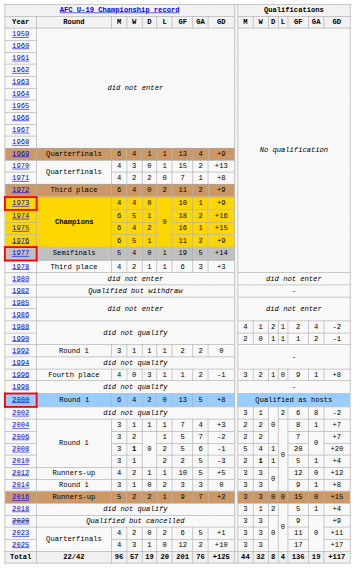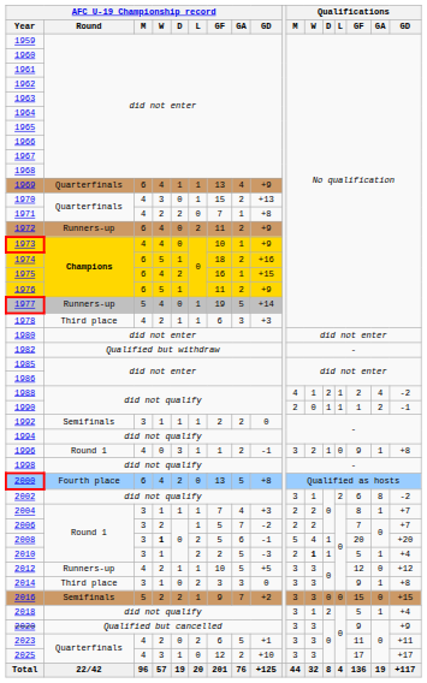 <table class="wikitable" style="text-align: center;font-size:90%;">
 <tr>
 <th colspan=9><a href='#'>AFC U-19 Championship record</a></th>
 <th style="width:1%;" rowspan="45"></th>
 <th colspan=7>Qualifications</th>
 </tr>
 <tr>
 <th>Year</th>
 <th>Round</th>
 <th>M</th>
 <th>W</th>
 <th>D</th>
 <th>L</th>
 <th>GF</th>
 <th>GA</th>
 <th>GD</th>
 <th>M</th>
 <th>W</th>
 <th>D</th>
 <th>L</th>
 <th>GF</th>
 <th>GA</th>
 <th>GD</th>
 </tr>
 <tr>
 <td> <a href='#'>1959</a></td>
 <td colspan=8 rowspan=10><em>did not enter</em></td>
 <td colspan=7 rowspan=20><em>No qualification</em></td>
 </tr>
 <tr>
 <td> <a href='#'>1960</a></td>
 </tr>
 <tr>
 <td> <a href='#'>1961</a></td>
 </tr>
 <tr>
 <td> <a href='#'>1962</a></td>
 </tr>
 <tr>
 <td> <a href='#'>1963</a></td>
 </tr>
 <tr>
 <td> <a href='#'>1964</a></td>
 </tr>
 <tr>
 <td> <a href='#'>1965</a></td>
 </tr>
 <tr>
 <td> <a href='#'>1966</a></td>
 </tr>
 <tr>
 <td> <a href='#'>1967</a></td>
 </tr>
 <tr>
 <td> <a href='#'>1968</a></td>
 </tr>
 <tr bgcolor="#cc9966">
 <td> <a href='#'>1969</a></td>
 <td>Quarterfinals</td>
 <td>6</td>
 <td>4</td>
 <td>1</td>
 <td>1</td>
 <td>13</td>
 <td>4</td>
 <td>+9</td>
 </tr>
 <tr>
 <td> <a href='#'>1970</a></td>
 <td rowspan="2">Quarterfinals</td>
 <td>4</td>
 <td>3</td>
 <td>0</td>
 <td>1</td>
 <td>15</td>
 <td>2</td>
 <td>+13</td>
 </tr>
 <tr>
 <td> <a href='#'>1971</a></td>
 <td>4</td>
 <td>2</td>
 <td>2</td>
 <td>0</td>
 <td>7</td>
 <td>1</td>
 <td>+8</td>
 </tr>
 <tr bgcolor="#cc9966">
 <td> <a href='#'>1972</a></td>
-<td>Third place</td>
+<td>Runners-up</td>
 <td>6</td>
 <td>4</td>
 <td>0</td>
 <td>2</td>
 <td>11</td>
 <td>2</td>
 <td>+9</td>
 </tr>
 <tr bgcolor=gold>
 <td style="border: 3px solid red"> <a href='#'>1973</a></td>
 <td rowspan="4"><strong>Champions</strong></td>
 <td>4</td>
 <td>4</td>
 <td>0</td>
 <td rowspan="4">0</td>
 <td>10</td>
 <td>1</td>
 <td>+9</td>
 </tr>
 <tr bgcolor=gold>
 <td> <a href='#'>1974</a></td>
 <td>6</td>
 <td>5</td>
 <td>1</td>
 <td>18</td>
 <td>2</td>
 <td>+16</td>
 </tr>
 <tr bgcolor=gold>
 <td> <a href='#'>1975</a></td>
 <td>6</td>
 <td>4</td>
 <td>2</td>
 <td>16</td>
 <td>1</td>
 <td>+15</td>
 </tr>
 <tr bgcolor=gold>
 <td> <a href='#'>1976</a></td>
 <td>6</td>
 <td>5</td>
 <td>1</td>
 <td>11</td>
 <td>2</td>
 <td>+9</td>
 </tr>
 <tr bgcolor=silver>
 <td style="border: 3px solid red"> <a href='#'>1977</a></td>
-<td>Semifinals</td>
+<td>Runners-up</td>
 <td>5</td>
 <td>4</td>
 <td>0</td>
 <td>1</td>
 <td>19</td>
 <td>5</td>
 <td>+14</td>
 </tr>
 <tr>
 <td> <a href='#'>1978</a></td>
 <td>Third place</td>
 <td>4</td>
 <td>2</td>
 <td>1</td>
 <td>1</td>
 <td>6</td>
 <td>3</td>
 <td>+3</td>
 </tr>
 <tr>
 <td> <a href='#'>1980</a></td>
 <td colspan=8 rowspan=1><em>did not enter</em></td>
 <td colspan=7 rowspan=1><em>did not enter</em></td>
 </tr>
 <tr>
 <td> <a href='#'>1982</a></td>
 <td colspan=8 rowspan=1><em>Qualified but withdraw</em></td>
 <td colspan="7">-</td>
 </tr>
 <tr>
 <td> <a href='#'>1985</a></td>
 <td colspan=8 rowspan=2><em>did not enter</em></td>
 <td colspan=7 rowspan=2><em>did not enter</em></td>
 </tr>
 <tr>
 <td> <a href='#'>1986</a></td>
 </tr>
 <tr>
 <td> <a href='#'>1988</a></td>
 <td colspan=8 rowspan=2><em>did not qualify</em></td>
 <td>4</td>
 <td>1</td>
 <td>2</td>
 <td>1</td>
 <td>2</td>
 <td>4</td>
 <td>-2</td>
 </tr>
 <tr>
 <td> <a href='#'>1990</a></td>
 <td>2</td>
 <td>0</td>
 <td>1</td>
 <td>1</td>
 <td>1</td>
 <td>2</td>
 <td>-1</td>
 </tr>
 <tr>
 <td> <a href='#'>1992</a></td>
-<td>Round 1</td>
+<td>Semifinals</td>
 <td>3</td>
 <td>1</td>
 <td>1</td>
 <td>1</td>
 <td>2</td>
 <td>2</td>
 <td>0</td>
 <td colspan="7" rowspan="2">-</td>
 </tr>
 <tr>
 <td> <a href='#'>1994</a></td>
 <td colspan=8><em>did not qualify</em></td>
 </tr>
 <tr>
 <td> <a href='#'>1996</a></td>
-<td>Fourth place</td>
+<td>Round 1</td>
 <td>4</td>
 <td>0</td>
 <td>3</td>
 <td>1</td>
 <td>1</td>
 <td>2</td>
 <td>-1</td>
 <td>3</td>
 <td>2</td>
 <td>1</td>
 <td>0</td>
 <td>9</td>
 <td>1</td>
 <td>+8</td>
 </tr>
 <tr>
 <td> <a href='#'>1998</a></td>
 <td colspan=8><em>did not qualify</em></td>
 <td colspan="7">-</td>
 </tr>
 <tr bgcolor=#9acdff>
 <td style="border: 3px solid red"> <a href='#'>2000</a></td>
-<td>Round 1</td>
+<td>Fourth place</td>
 <td>6</td>
 <td>4</td>
 <td>2</td>
 <td>0</td>
 <td>13</td>
 <td>5</td>
 <td>+8</td>
 <td colspan=7>Qualified as hosts</td>
 </tr>
 <tr>
 <td> <a href='#'>2002</a></td>
 <td colspan=8><em>did not qualify</em></td>
 <td>3</td>
 <td>1</td>
 <td rowspan="3">0</td>
 <td>2</td>
 <td>6</td>
 <td>8</td>
 <td>-2</td>
 </tr>
 <tr>
 <td> <a href='#'>2004</a></td>
 <td rowspan="4">Round 1</td>
 <td>3</td>
 <td>1</td>
 <td>1</td>
 <td>1</td>
 <td>7</td>
 <td>4</td>
 <td>+3</td>
 <td>2</td>
 <td>2</td>
 <td rowspan="6">0</td>
 <td>8</td>
 <td>1</td>
 <td>+7</td>
 </tr>
 <tr>
 <td> <a href='#'>2006</a></td>
 <td>3</td>
 <td>2</td>
 <td rowspan="3">0</td>
 <td>1</td>
 <td>5</td>
 <td>7</td>
 <td>-2</td>
 <td>2</td>
 <td>2</td>
 <td>7</td>
 <td rowspan="2">0</td>
 <td>+7</td>
 </tr>
 <tr>
 <td> <a href='#'>2008</a></td>
 <td>3</td>
 <td><strong>1</strong></td>
 <td>2</td>
 <td>5</td>
 <td>6</td>
 <td>-1</td>
 <td>5</td>
 <td>4</td>
 <td>1</td>
 <td>20</td>
 <td>+20</td>
 </tr>
 <tr>
 <td> <a href='#'>2010</a></td>
 <td>3</td>
 <td>1</td>
 <td>2</td>
 <td>2</td>
 <td>5</td>
 <td>-3</td>
 <td>2</td>
 <td><strong>1</strong></td>
 <td>1</td>
 <td>5</td>
 <td>1</td>
 <td>+4</td>
 </tr>
 <tr>
 <td> <a href='#'>2012</a></td>
 <td>Runners-up</td>
 <td>4</td>
 <td>2</td>
 <td>1</td>
 <td>1</td>
 <td>10</td>
 <td>5</td>
 <td>+5</td>
 <td>3</td>
 <td>3</td>
 <td rowspan="2">0</td>
 <td>12</td>
 <td>0</td>
 <td>+12</td>
 </tr>
 <tr>
 <td> <a href='#'>2014</a></td>
-<td>Round 1</td>
+<td>Third place</td>
 <td>3</td>
 <td>1</td>
 <td>0</td>
 <td>2</td>
 <td>3</td>
 <td>3</td>
 <td>0</td>
 <td>3</td>
 <td>3</td>
 <td>9</td>
 <td>1</td>
 <td>+8</td>
 </tr>
 <tr bgcolor="#cc9966">
 <td> <a href='#'>2016</a></td>
-<td>Runners-up</td>
+<td>Semifinals</td>
 <td>5</td>
 <td>2</td>
 <td>2</td>
 <td>1</td>
 <td>9</td>
 <td>7</td>
 <td>+2</td>
 <td>3</td>
 <td>3</td>
 <td>0</td>
 <td>0</td>
 <td>15</td>
 <td>0</td>
 <td>+15</td>
 </tr>
 <tr>
 <td> <a href='#'>2018</a></td>
 <td colspan=8><em>did not qualify</em></td>
 <td>3</td>
 <td>1</td>
 <td>2</td>
 <td rowspan="4">0</td>
 <td>5</td>
 <td>1</td>
 <td>+4</td>
 </tr>
 <tr>
 <td> <s><a href='#'>2020</a></s></td>
 <td colspan=8><em>Qualified but cancelled</em></td>
 <td>3</td>
 <td>3</td>
 <td rowspan="3">0</td>
 <td>9</td>
 <td rowspan="3">0</td>
 <td>+9</td>
 </tr>
 <tr>
 <td> <a href='#'>2023</a></td>
 <td rowspan="2">Quarterfinals</td>
 <td>4</td>
 <td>2</td>
 <td>0</td>
 <td>2</td>
 <td>6</td>
 <td>5</td>
 <td>+1</td>
 <td>3</td>
 <td>3</td>
 <td>11</td>
 <td>+11</td>
 </tr>
 <tr>
 <td> <a href='#'>2025</a></td>
 <td>4</td>
 <td>3</td>
 <td>1</td>
 <td>0</td>
 <td>12</td>
 <td>2</td>
 <td>+10</td>
 <td>3</td>
 <td>3</td>
 <td>17</td>
 <td>+17</td>
 </tr>
 <tr style="background:#f0f0f0;font-weight:bold;">
 <td>Total</td>
 <td>22/42</td>
 <td>96</td>
 <td>57</td>
 <td>19</td>
 <td>20</td>
 <td>201</td>
 <td>76</td>
 <td>+125</td>
 <td></td>
 <td>44</td>
 <td>32</td>
 <td>8</td>
 <td>4</td>
 <td>136</td>
 <td>19</td>
 <td>+117</td>
 </tr>
 </table>
